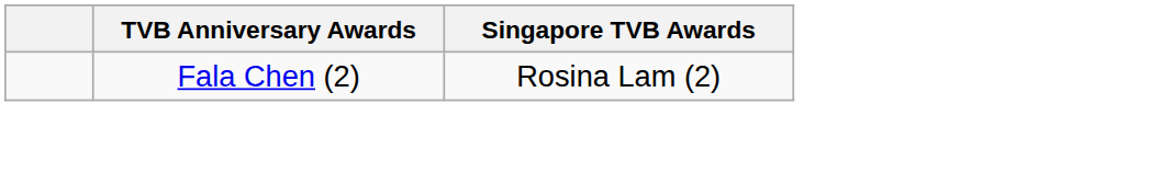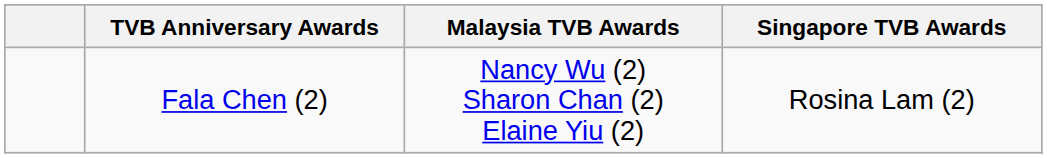 <table class="wikitable" style="text-align:center;">
 <tr>
 <th width=40></th>
 <th width=180><small>TVB Anniversary Awards</small></th>
+<th width=180><small>Malaysia TVB Awards</small></th>
 <th width=180><small>Singapore TVB Awards</small></th>
 </tr>
 <tr>
 <td></td>
 <td><a href='#'>Fala Chen</a> (2)</td>
+<td><a href='#'>Nancy Wu</a> (2)<br><a href='#'>Sharon Chan</a> (2)<br><a href='#'>Elaine Yiu</a> (2)</td>
 <td>Rosina Lam (2)</td>
 </tr>
 </table>
